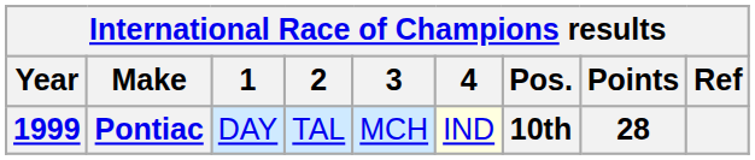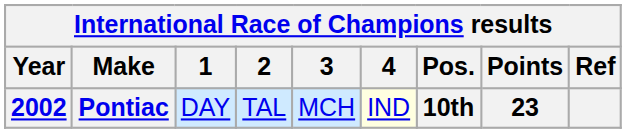 <table class="wikitable" style="text-align:center; font-size:75%">
 <tr>
 <th colspan=9><a href='#'>International Race of Champions</a> results</th>
 </tr>
 <tr>
 <th>Year</th>
 <th>Make</th>
 <th>1</th>
 <th>2</th>
 <th>3</th>
 <th>4</th>
 <th>Pos.</th>
 <th>Points</th>
 <th>Ref</th>
 </tr>
 <tr>
-<th><a href='#'>1999</a></th>
+<th><a href='#'>2002</a></th>
 <th><a href='#'>Pontiac</a></th>
 <td style="background:#CFEAFF;"><a href='#'>DAY</a><br></td>
 <td style="background:#CFEAFF;"><a href='#'>TAL</a><br></td>
 <td style="background:#CFEAFF;"><a href='#'>MCH</a><br></td>
 <td style="background: lightyellow;"><a href='#'>IND</a></td>
 <th>10th</th>
-<th>28</th>
+<th>23</th>
 <th></th>
 </tr>
 </table>
